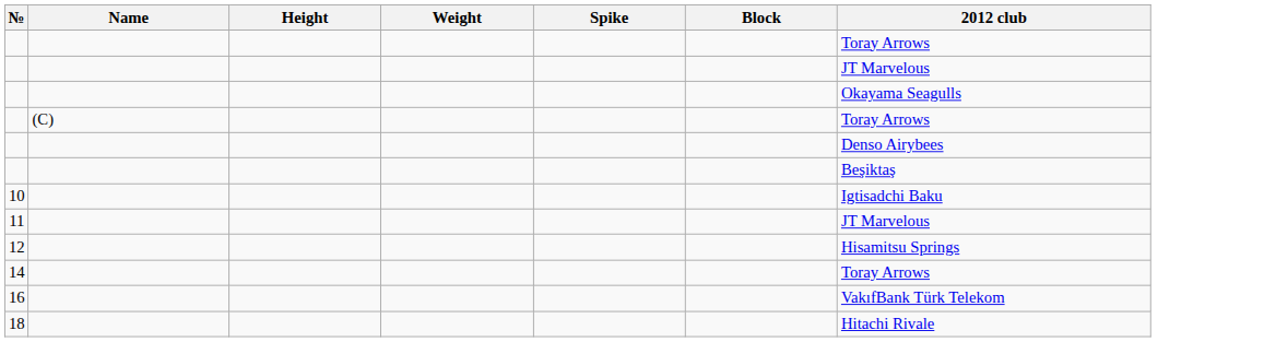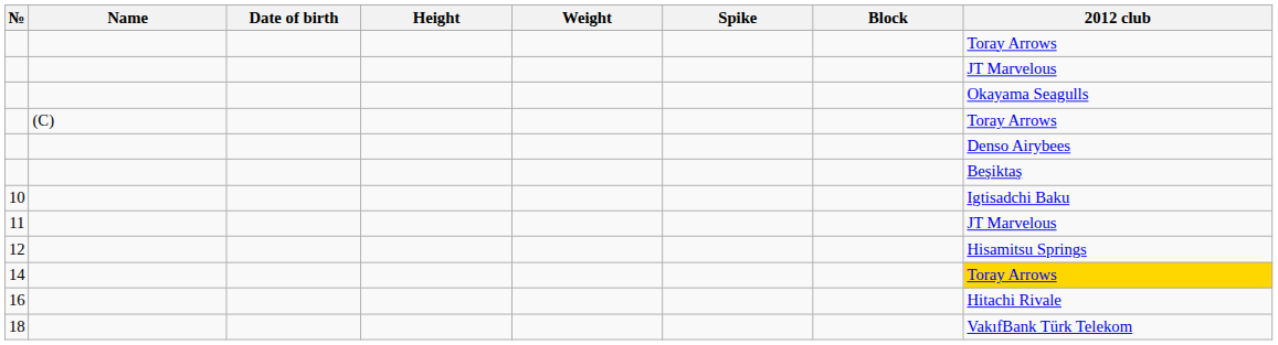 <table class="wikitable sortable" style="font-size:100%; text-align:center;">
 <tr>
 <th>№</th>
 <th style="width:12em">Name</th>
+<th style="width:8em">Date of birth</th>
 <th style="width:9em">Height</th>
 <th style="width:9em">Weight</th>
 <th style="width:9em">Spike</th>
 <th style="width:9em">Block</th>
 <th style="width:19em">2012 club</th>
 </tr>
 <tr>
 <td></td>
 <td style="text-align:left;"></td>
+<td style="text-align:right;"></td>
 <td></td>
 <td></td>
 <td></td>
 <td></td>
 <td style="text-align:left;"> <a href='#'>Toray Arrows</a></td>
 </tr>
 <tr>
 <td></td>
 <td style="text-align:left;"></td>
+<td style="text-align:right;"></td>
 <td></td>
 <td></td>
 <td></td>
 <td></td>
 <td style="text-align:left;"> <a href='#'>JT Marvelous</a></td>
 </tr>
 <tr>
 <td></td>
 <td style="text-align:left;"></td>
+<td style="text-align:right;"></td>
 <td></td>
 <td></td>
 <td></td>
 <td></td>
 <td style="text-align:left;"> <a href='#'>Okayama Seagulls</a></td>
 </tr>
 <tr>
 <td></td>
 <td style="text-align:left;"> (C)</td>
+<td style="text-align:right;"></td>
 <td></td>
 <td></td>
 <td></td>
 <td></td>
 <td style="text-align:left;"> <a href='#'>Toray Arrows</a></td>
 </tr>
 <tr>
 <td></td>
 <td style="text-align:left;"></td>
+<td style="text-align:right;"></td>
 <td></td>
 <td></td>
 <td></td>
 <td></td>
 <td style="text-align:left;"> <a href='#'>Denso Airybees</a></td>
 </tr>
 <tr>
 <td></td>
 <td style="text-align:left;"></td>
+<td style="text-align:right;"></td>
 <td></td>
 <td></td>
 <td></td>
 <td></td>
 <td style="text-align:left;"> <a href='#'>Beşiktaş</a></td>
 </tr>
 <tr>
 <td>10</td>
 <td style="text-align:left;"></td>
+<td style="text-align:right;"></td>
 <td></td>
 <td></td>
 <td></td>
 <td></td>
 <td style="text-align:left;"> <a href='#'>Igtisadchi Baku</a></td>
 </tr>
 <tr>
 <td>11</td>
 <td style="text-align:left;"></td>
+<td style="text-align:right;"></td>
 <td></td>
 <td></td>
 <td></td>
 <td></td>
 <td style="text-align:left;"> <a href='#'>JT Marvelous</a></td>
 </tr>
 <tr>
 <td>12</td>
 <td style="text-align:left;"></td>
+<td style="text-align:right;"></td>
 <td></td>
 <td></td>
 <td></td>
 <td></td>
 <td style="text-align:left;"> <a href='#'>Hisamitsu Springs</a></td>
 </tr>
 <tr>
 <td>14</td>
 <td style="text-align:left;"></td>
+<td style="text-align:right;"></td>
 <td></td>
 <td></td>
 <td></td>
 <td></td>
-<td style="text-align:left;"> <a href='#'>Toray Arrows</a></td>
+<td style="background: gold; text-align:left;"> <a href='#'>Toray Arrows</a></td>
 </tr>
 <tr>
 <td>16</td>
 <td style="text-align:left;"></td>
+<td style="text-align:right;"></td>
+<td></td>
+<td></td>
+<td></td>
+<td></td>
+<td style="text-align:left;"> <a href='#'>Hitachi Rivale</a></td>
+</tr>
+<tr>
+<td>18</td>
+<td style="text-align:left;"></td>
+<td style="text-align:right;"></td>
 <td></td>
 <td></td>
 <td></td>
 <td></td>
 <td style="text-align:left;"> <a href='#'>VakıfBank Türk Telekom</a></td>
 </tr>
-<tr>
-<td>18</td>
-<td style="text-align:left;"></td>
-<td></td>
-<td></td>
-<td></td>
-<td></td>
-<td style="text-align:left;"> <a href='#'>Hitachi Rivale</a></td>
-</tr>
 </table>
